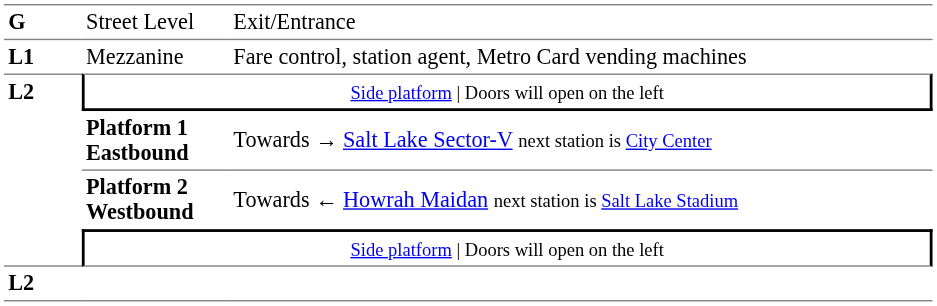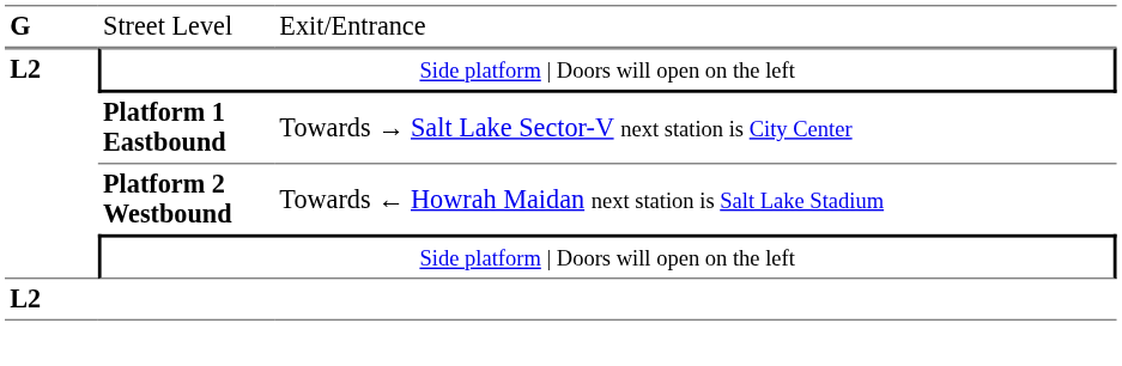 <table border="0" cellspacing="0" cellpadding="3">
 <tr>
 <td width="50" valign="top" style="border-bottom:solid 1px gray;border-top:solid 1px gray;"><strong>G</strong></td>
 <td width="100" valign="top" style="border-top:solid 1px gray;border-bottom:solid 1px gray;">Street Level</td>
 <td width="500" valign="top" style="border-top:solid 1px gray;border-bottom:solid 1px gray;">Exit/Entrance</td>
-</tr>
-<tr>
-<td valign="top"><strong>L1</strong></td>
-<td valign="top">Mezzanine</td>
-<td valign="top">Fare control, station agent, Metro Card vending machines<br></td>
 </tr>
 <tr>
 <td rowspan="4" width="50" valign="top" style="border-top:solid 1px gray;border-bottom:solid 1px gray;"><strong>L2</strong></td>
 <td colspan="2" style="border-top:solid 1px gray;border-right:solid 2px black;border-left:solid 2px black;border-bottom:solid 2px black;text-align:center;"><small><a href='#'>Side platform</a> | Doors will open on the left </small></td>
 </tr>
 <tr>
 <td style="border-bottom:solid 1px gray;" width=100><span><strong>Platform 1</strong><br><strong>Eastbound</strong></span></td>
 <td style="border-bottom:solid 1px gray;" width=500>Towards → <a href='#'>Salt Lake Sector-V</a> <small>next station is <a href='#'>City Center</a></small></td>
 </tr>
 <tr>
 <td><span><strong>Platform 2</strong><br><strong>Westbound</strong></span></td>
 <td>Towards ← <a href='#'>Howrah Maidan</a> <small>next station is <a href='#'>Salt Lake Stadium</a></small></td>
 </tr>
 <tr>
 <td colspan="2" style="border-top:solid 2px black;border-right:solid 2px black;border-left:solid 2px black;border-bottom:solid 1px gray;text-align:center;"><small><a href='#'>Side platform</a> | Doors will open on the left </small></td>
 </tr>
 <tr>
 <td rowspan="2" width="50" valign="top" style="border-bottom:solid 1px gray;"><strong>L2</strong></td>
 <td width="100" style="border-bottom:solid 1px gray;"></td>
 <td width="500" style="border-bottom:solid 1px gray;"></td>
 </tr>
 <tr>
 </tr>
 </table>
